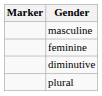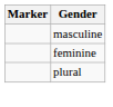 <table class="wikitable">
 <tr>
 <th>Marker</th>
 <th>Gender</th>
 </tr>
 <tr>
 <td></td>
 <td>masculine</td>
 </tr>
 <tr>
 <td></td>
 <td>feminine</td>
 </tr>
 <tr>
 <td></td>
-<td>diminutive</td>
-</tr>
-<tr>
-<td></td>
 <td>plural</td>
 </tr>
 </table>
